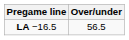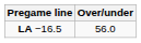 <table class="wikitable">
 <tr align="center">
 <th style=>Pregame line</th>
 <th style=>Over/under</th>
 </tr>
 <tr align="center">
 <td><strong>LA</strong> −16.5</td>
-<td>56.5</td>
+<td>56.0</td>
 </tr>
 </table>
